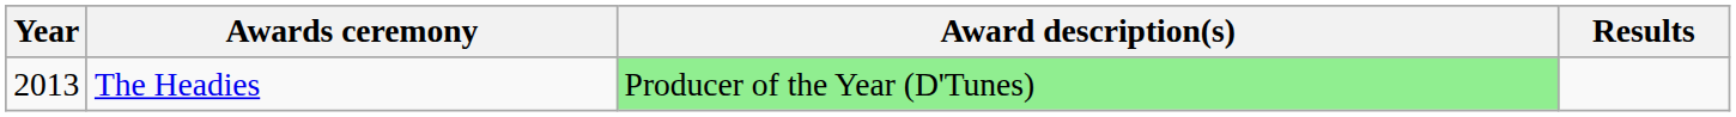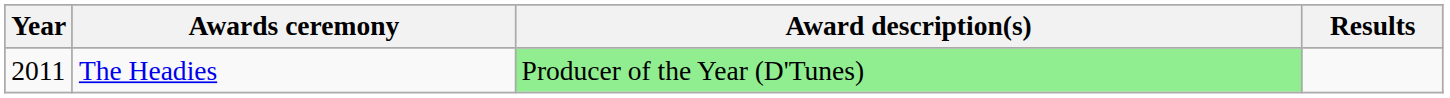 <table class="wikitable">
 <tr>
 <th>Year</th>
 <th width="250">Awards ceremony</th>
 <th width="450">Award description(s)</th>
 <th width="75">Results</th>
 </tr>
 <tr>
-<td>2013</td>
+<td>2011</td>
 <td><a href='#'>The Headies</a></td>
 <td style="background: lightgreen;">Producer of the Year (D'Tunes)</td>
 <td></td>
 </tr>
 </table>
